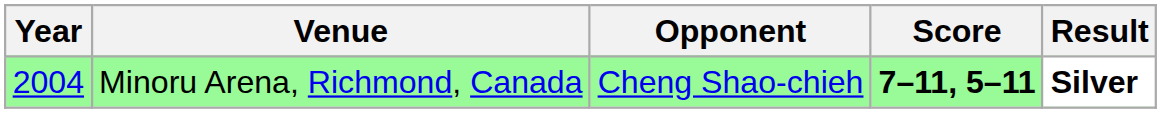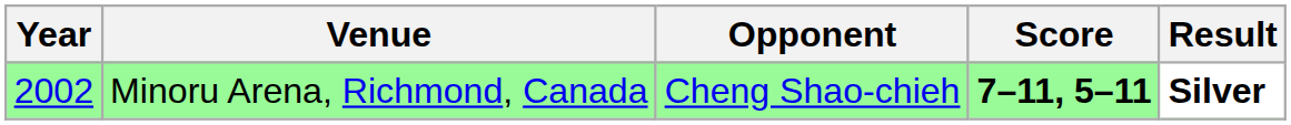 <table class="sortable wikitable" style="font-size: 90%;">
 <tr>
 <th>Year</th>
 <th>Venue</th>
 <th>Opponent</th>
 <th>Score</th>
 <th>Result</th>
 </tr>
 <tr style="background:#98FB98">
-<td align="center"><a href='#'>2004</a></td>
+<td align="center"><a href='#'>2002</a></td>
 <td align="left">Minoru Arena, <a href='#'>Richmond</a>, <a href='#'>Canada</a></td>
 <td align="left"> <a href='#'>Cheng Shao-chieh</a></td>
 <td align="left"><strong>7–11, 5–11</strong></td>
 <td style="text-align:left; background:white"> <strong>Silver</strong></td>
 </tr>
 </table>
